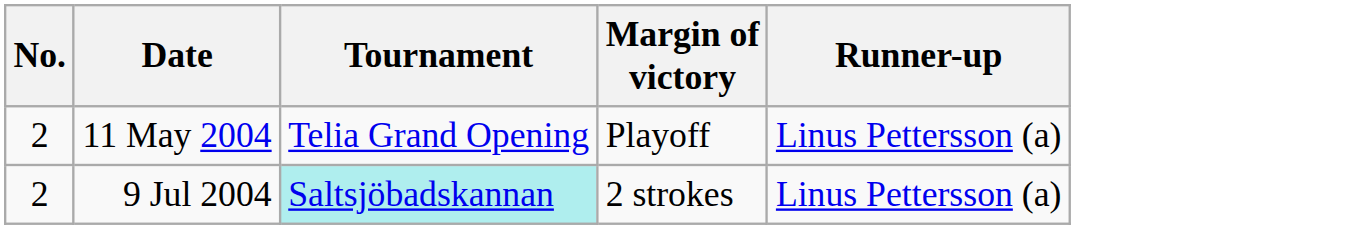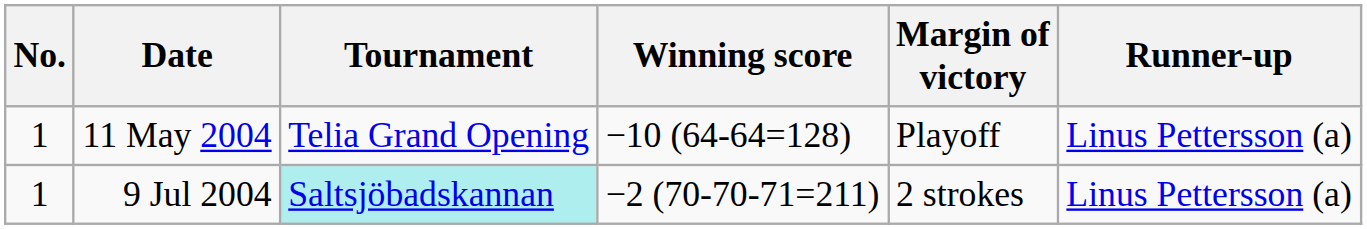 <table class="wikitable" style="font-size:95%;">
 <tr>
 <th>No.</th>
 <th>Date</th>
 <th>Tournament</th>
+<th>Winning score</th>
 <th>Margin of<br>victory</th>
 <th>Runner-up</th>
 </tr>
 <tr>
-<td align=center>2</td>
+<td align=center>1</td>
 <td align=right>11 May <a href='#'>2004</a></td>
 <td><a href='#'>Telia Grand Opening</a></td>
+<td>−10 (64-64=128)</td>
 <td>Playoff</td>
 <td> <a href='#'>Linus Pettersson</a> (a)</td>
 </tr>
 <tr>
-<td align=center>2</td>
+<td align=center>1</td>
 <td align=right>9 Jul 2004</td>
 <td style="background: paleturquoise;"><a href='#'>Saltsjöbadskannan</a></td>
+<td>−2 (70-70-71=211)</td>
 <td>2 strokes</td>
 <td> <a href='#'>Linus Pettersson</a> (a)</td>
 </tr>
 </table>
